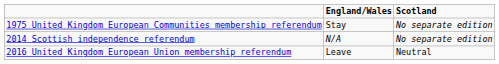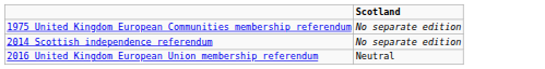 <table class="wikitable">
 <tr>
 <td></td>
-<td><strong>England/Wales</strong></td>
 <td><strong>Scotland</strong></td>
 </tr>
 <tr>
 <td><a href='#'>1975 United Kingdom European Communities membership referendum</a></td>
-<td>Stay</td>
 <td><em>No separate edition</em></td>
 </tr>
 <tr>
 <td><a href='#'>2014 Scottish independence referendum</a></td>
-<td><em>N/A</em></td>
 <td><em>No separate edition</em></td>
 </tr>
 <tr>
 <td><a href='#'>2016 United Kingdom European Union membership referendum</a></td>
-<td>Leave</td>
 <td>Neutral</td>
 </tr>
 </table>
